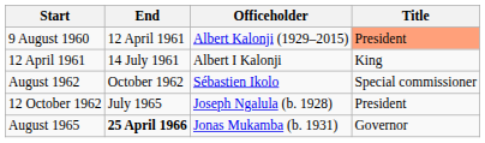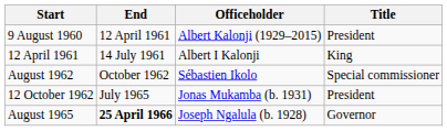 <table class=wikitable sortable>
 <tr>
 <th>Start</th>
 <th>End</th>
 <th>Officeholder</th>
 <th>Title</th>
 </tr>
 <tr>
 <td>9 August 1960</td>
 <td>12 April 1961</td>
 <td><a href='#'>Albert Kalonji</a> (1929–2015)</td>
-<td style="background: lightsalmon;">President</td>
+<td>President</td>
 </tr>
 <tr>
 <td>12 April 1961</td>
 <td>14 July 1961</td>
 <td>Albert I Kalonji</td>
 <td>King</td>
 </tr>
 <tr>
 <td>August 1962</td>
 <td>October 1962</td>
 <td><a href='#'>Sébastien Ikolo</a></td>
 <td>Special commissioner</td>
 </tr>
 <tr>
 <td>12 October 1962</td>
 <td>July 1965</td>
-<td><a href='#'>Joseph Ngalula</a> (b. 1928)</td>
+<td><a href='#'>Jonas Mukamba</a> (b. 1931)</td>
 <td>President</td>
 </tr>
 <tr>
 <td>August 1965</td>
 <td><strong>25 April 1966</strong></td>
-<td><a href='#'>Jonas Mukamba</a> (b. 1931)</td>
+<td><a href='#'>Joseph Ngalula</a> (b. 1928)</td>
 <td>Governor</td>
 </tr>
 </table>
